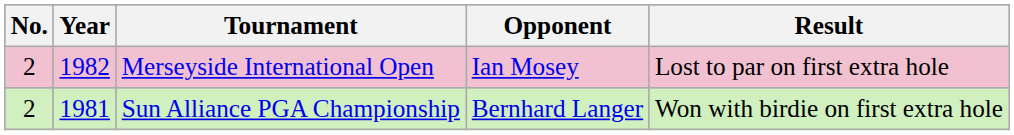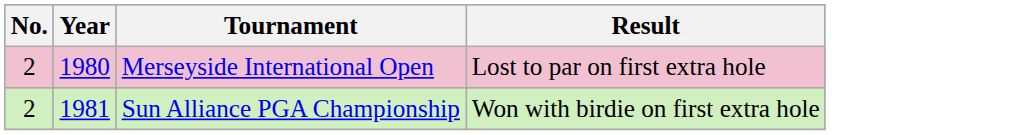 <table class="wikitable" style="font-size:95%;">
 <tr>
 <th>No.</th>
 <th>Year</th>
 <th>Tournament</th>
-<th>Opponent</th>
 <th>Result</th>
 </tr>
 <tr style="background:#F2C1D1;">
 <td align=center>2</td>
-<td><a href='#'>1982</a></td>
+<td><a href='#'>1980</a></td>
 <td><a href='#'>Merseyside International Open</a></td>
-<td> <a href='#'>Ian Mosey</a></td>
 <td>Lost to par on first extra hole</td>
 </tr>
 <tr style="background:#D0F0C0;">
 <td align=center>2</td>
 <td><a href='#'>1981</a></td>
 <td><a href='#'>Sun Alliance PGA Championship</a></td>
-<td> <a href='#'>Bernhard Langer</a></td>
 <td>Won with birdie on first extra hole</td>
 </tr>
 </table>
